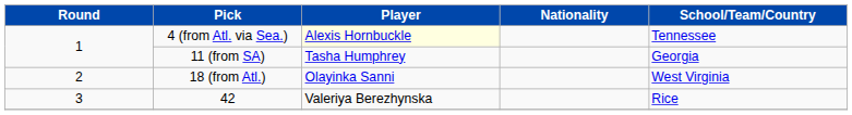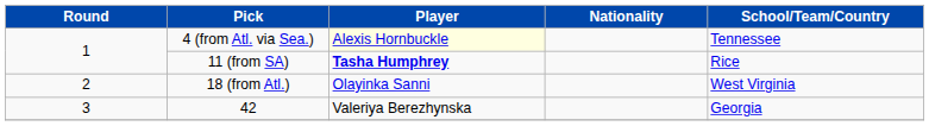 <table class="wikitable">
 <tr>
 <th style="background:#0047AB;color:white" width="15%">Round</th>
 <th style="background:#0047AB;color:white" width="15%">Pick</th>
 <th style="background:#0047AB;color:white" width="20%">Player</th>
 <th style="background:#0047AB;color:white" width="15%">Nationality</th>
 <th style="background:#0047AB;color:white" width="20%">School/Team/Country</th>
 </tr>
 <tr>
 <td rowspan="2" align="center">1</td>
 <td align="center">4 (from <a href='#'>Atl.</a> via <a href='#'>Sea.</a>)</td>
 <td style="background: lightyellow;"><a href='#'>Alexis Hornbuckle</a></td>
 <td></td>
 <td><a href='#'>Tennessee</a></td>
 </tr>
 <tr>
 <td align="center">11 (from <a href='#'>SA</a>)</td>
-<td><a href='#'>Tasha Humphrey</a></td>
+<td><strong><a href='#'>Tasha Humphrey</a></strong></td>
 <td></td>
-<td><a href='#'>Georgia</a></td>
+<td><a href='#'>Rice</a></td>
 </tr>
 <tr>
 <td align="center">2</td>
 <td align="center">18 (from <a href='#'>Atl.</a>)</td>
 <td><a href='#'>Olayinka Sanni</a></td>
 <td></td>
 <td><a href='#'>West Virginia</a></td>
 </tr>
 <tr>
 <td align="center">3</td>
 <td align="center">42</td>
 <td>Valeriya Berezhynska</td>
 <td></td>
-<td><a href='#'>Rice</a></td>
+<td><a href='#'>Georgia</a></td>
 </tr>
 <tr>
 </tr>
 </table>
